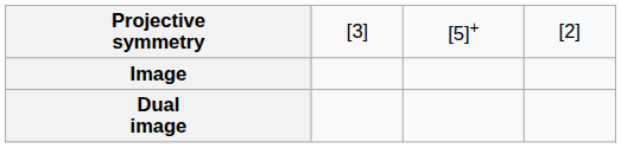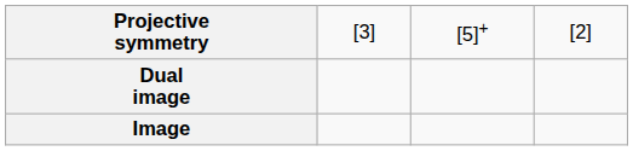 <table class=wikitable width=500>
 <tr align=center>
 <th>Projective<br>symmetry</th>
 <td>[3]</td>
 <td>[5]<sup>+</sup></td>
 <td>[2]</td>
 </tr>
 <tr>
+<th>Dual<br>image</th>
+<td></td>
+<td></td>
+<td></td>
+</tr>
+<tr>
 <th>Image</th>
 <td></td>
 <td></td>
 <td></td>
 </tr>
-<tr>
-<th>Dual<br>image</th>
-<td></td>
-<td></td>
-<td></td>
-</tr>
 </table>
